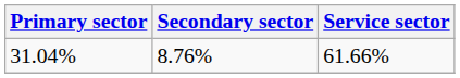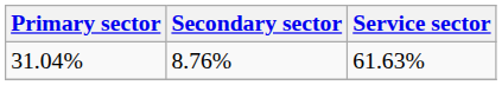 <table class="wikitable" border="1">
 <tr>
 <th><a href='#'>Primary sector</a></th>
 <th><a href='#'>Secondary sector</a></th>
 <th><a href='#'>Service sector</a></th>
 </tr>
 <tr>
 <td>31.04%</td>
 <td>8.76%</td>
-<td>61.66%</td>
+<td>61.63%</td>
 </tr>
 <tr>
 </tr>
 </table>
